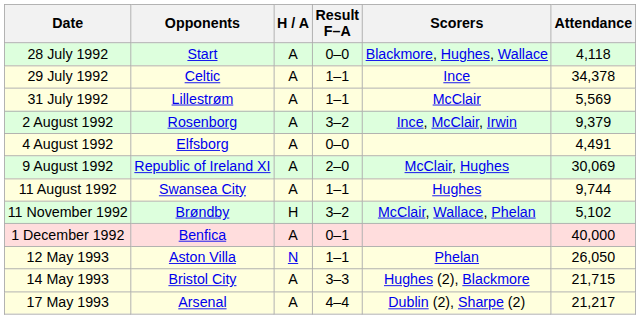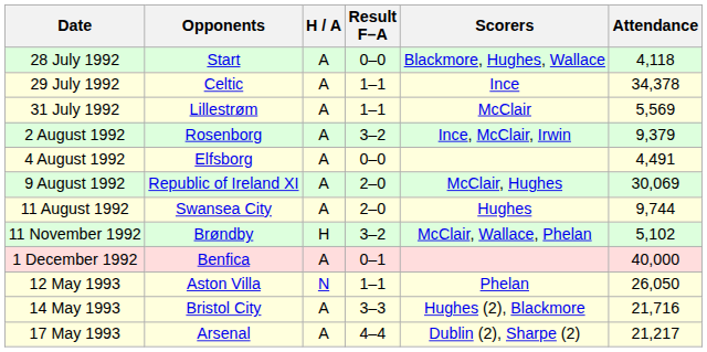 <table class="wikitable" style="text-align:center">
 <tr>
 <th>Date</th>
 <th>Opponents</th>
 <th>H / A</th>
 <th>Result<br>F–A</th>
 <th>Scorers</th>
 <th>Attendance</th>
 </tr>
 <tr bgcolor="#ddffdd">
 <td>28 July 1992</td>
 <td><a href='#'>Start</a></td>
 <td>A</td>
 <td>0–0</td>
 <td><a href='#'>Blackmore</a>, <a href='#'>Hughes</a>, <a href='#'>Wallace</a></td>
 <td>4,118</td>
 </tr>
 <tr bgcolor="#ffffdd">
 <td>29 July 1992</td>
 <td><a href='#'>Celtic</a></td>
 <td>A</td>
 <td>1–1</td>
 <td><a href='#'>Ince</a></td>
 <td>34,378</td>
 </tr>
 <tr bgcolor="#ffffdd">
 <td>31 July 1992</td>
 <td><a href='#'>Lillestrøm</a></td>
 <td>A</td>
 <td>1–1</td>
 <td><a href='#'>McClair</a></td>
 <td>5,569</td>
 </tr>
 <tr bgcolor="#ddffdd">
 <td>2 August 1992</td>
 <td><a href='#'>Rosenborg</a></td>
 <td>A</td>
 <td>3–2</td>
 <td><a href='#'>Ince</a>, <a href='#'>McClair</a>, <a href='#'>Irwin</a></td>
 <td>9,379</td>
 </tr>
 <tr bgcolor="#ffffdd">
 <td>4 August 1992</td>
 <td><a href='#'>Elfsborg</a></td>
 <td>A</td>
 <td>0–0</td>
 <td></td>
 <td>4,491</td>
 </tr>
 <tr bgcolor="#ddffdd">
 <td>9 August 1992</td>
 <td><a href='#'>Republic of Ireland XI</a></td>
 <td>A</td>
 <td>2–0</td>
 <td><a href='#'>McClair</a>, <a href='#'>Hughes</a></td>
 <td>30,069</td>
 </tr>
 <tr bgcolor="#ffffdd">
 <td>11 August 1992</td>
 <td><a href='#'>Swansea City</a></td>
 <td>A</td>
-<td>1–1</td>
+<td>2–0</td>
 <td><a href='#'>Hughes</a></td>
 <td>9,744</td>
 </tr>
 <tr bgcolor="#ddffdd">
 <td>11 November 1992</td>
 <td><a href='#'>Brøndby</a></td>
 <td>H</td>
 <td>3–2</td>
 <td><a href='#'>McClair</a>, <a href='#'>Wallace</a>, <a href='#'>Phelan</a></td>
 <td>5,102</td>
 </tr>
 <tr bgcolor="#ffdddd">
 <td>1 December 1992</td>
 <td><a href='#'>Benfica</a></td>
 <td>A</td>
 <td>0–1</td>
 <td></td>
 <td>40,000</td>
 </tr>
 <tr bgcolor="#ffffdd">
 <td>12 May 1993</td>
 <td><a href='#'>Aston Villa</a></td>
 <td><a href='#'>N</a></td>
 <td>1–1</td>
 <td><a href='#'>Phelan</a></td>
 <td>26,050</td>
 </tr>
 <tr bgcolor="#ffffdd">
 <td>14 May 1993</td>
 <td><a href='#'>Bristol City</a></td>
 <td>A</td>
 <td>3–3</td>
 <td><a href='#'>Hughes</a> (2), <a href='#'>Blackmore</a></td>
-<td>21,715</td>
+<td>21,716</td>
 </tr>
 <tr bgcolor="#ffffdd">
 <td>17 May 1993</td>
 <td><a href='#'>Arsenal</a></td>
 <td>A</td>
 <td>4–4</td>
 <td><a href='#'>Dublin</a> (2), <a href='#'>Sharpe</a> (2)</td>
 <td>21,217</td>
 </tr>
 </table>
